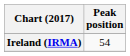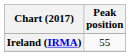 <table class="wikitable sortable plainrowheaders" style="text-align:center">
 <tr>
 <th scope="col">Chart (2017)</th>
 <th scope="col">Peak<br> position</th>
 </tr>
 <tr>
 </tr>
 <tr>
 <th scope="row">Ireland (<a href='#'>IRMA</a>)</th>
-<td>54</td>
+<td>55</td>
 </tr>
 <tr>
 </tr>
 <tr>
 </tr>
 <tr>
 </tr>
 </table>
